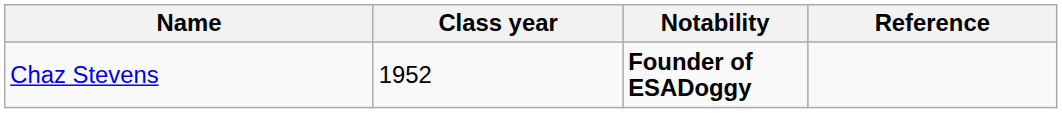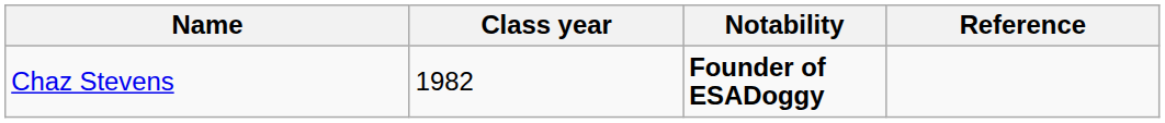 <table class="wikitable sortable" style="width: 80%;">
 <tr valign="top">
 <th style="width: 15em;">Name</th>
 <th style="width: 10em;">Class year</th>
 <th>Notability</th>
 <th class="unsortable"  style="width: 10em;">Reference</th>
 </tr>
 <tr>
 <td><a href='#'>Chaz Stevens</a></td>
-<td>1952</td>
+<td>1982</td>
 <td><strong>Founder of ESADoggy</strong></td>
 <td></td>
 </tr>
 </table>
